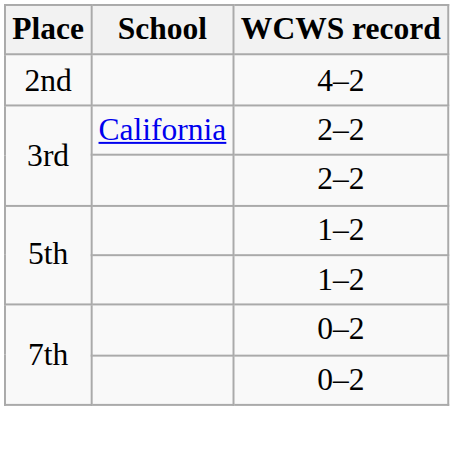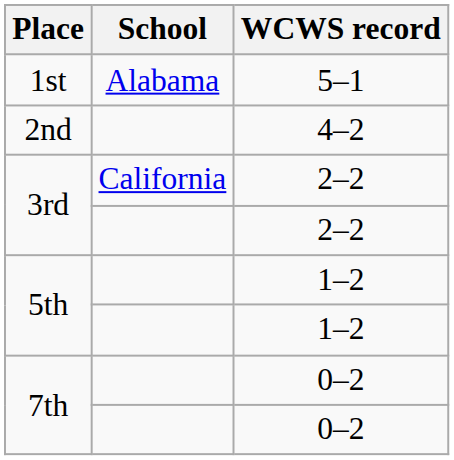 <table class="wikitable">
 <tr>
 <th>Place</th>
 <th>School</th>
 <th>WCWS record</th>
+</tr>
+<tr>
+<td align="center">1st</td>
+<td align="center"><a href='#'>Alabama</a></td>
+<td align="center">5–1</td>
 </tr>
 <tr>
 <td align="center">2nd</td>
 <td align="center"></td>
 <td align="center">4–2</td>
 </tr>
 <tr>
 <td rowspan="2" align=center>3rd</td>
 <td align="center"><a href='#'>California</a></td>
 <td align="center">2–2</td>
 </tr>
 <tr>
 <td align="center"></td>
 <td align="center">2–2</td>
 </tr>
 <tr>
 <td rowspan="2" align=center>5th</td>
 <td align="center"></td>
 <td align="center">1–2</td>
 </tr>
 <tr>
 <td align="center"></td>
 <td align="center">1–2</td>
 </tr>
 <tr>
 <td rowspan="2" align=center>7th</td>
 <td align="center"></td>
 <td align="center">0–2</td>
 </tr>
 <tr>
 <td align="center"></td>
 <td align="center">0–2</td>
 </tr>
 </table>
